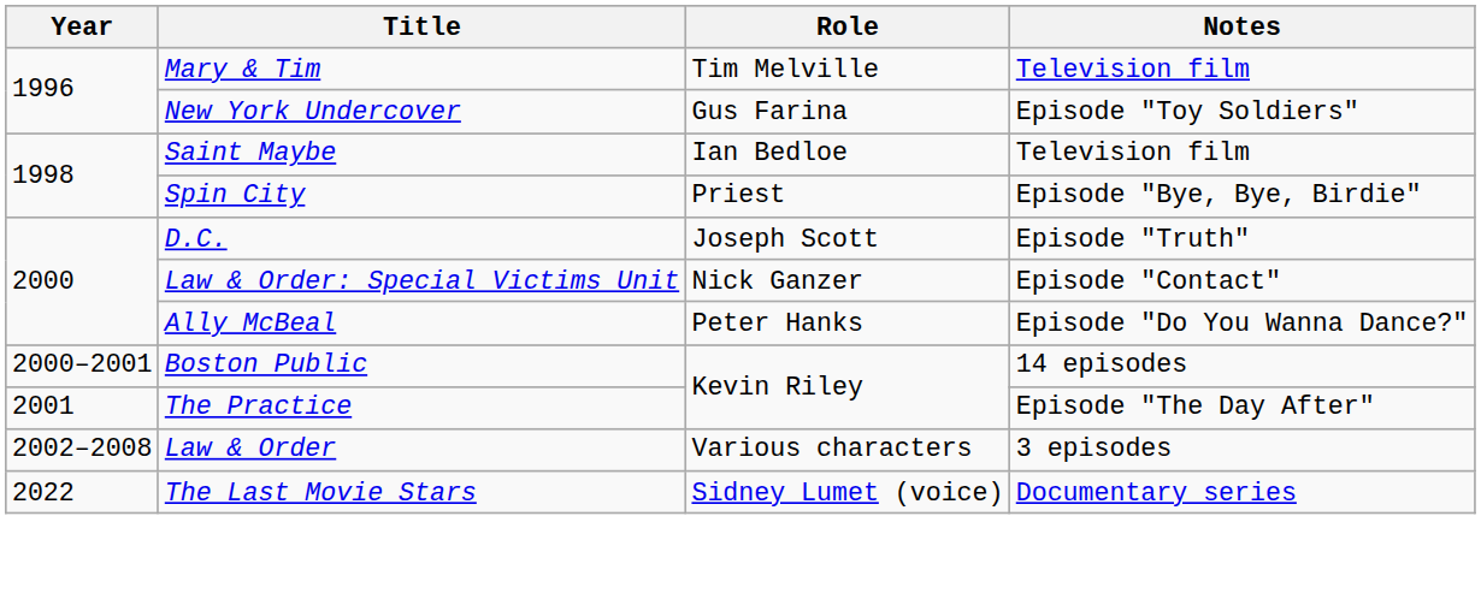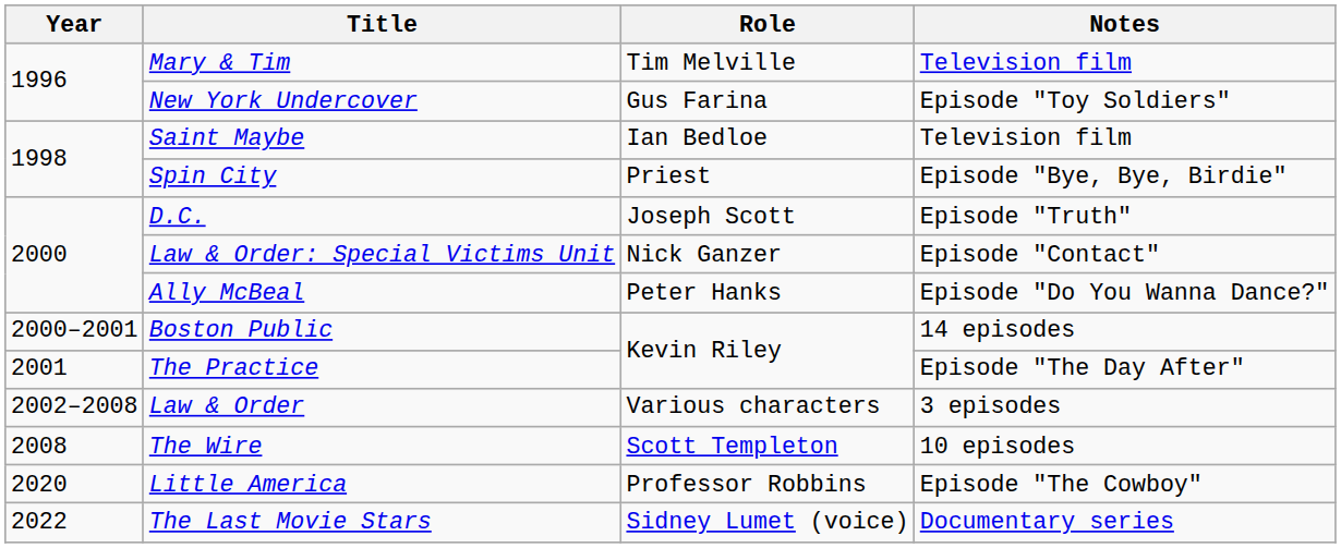 <table class="wikitable">
 <tr>
 <th>Year</th>
 <th>Title</th>
 <th>Role</th>
 <th>Notes</th>
 </tr>
 <tr>
 <td rowspan=2>1996</td>
 <td><em><a href='#'>Mary & Tim</a></em></td>
 <td>Tim Melville</td>
 <td><a href='#'>Television film</a></td>
 </tr>
 <tr>
 <td><em><a href='#'>New York Undercover</a></em></td>
 <td>Gus Farina</td>
 <td>Episode "Toy Soldiers"</td>
 </tr>
 <tr>
 <td rowspan=2>1998</td>
 <td><em><a href='#'>Saint Maybe</a></em></td>
 <td>Ian Bedloe</td>
 <td>Television film</td>
 </tr>
 <tr>
 <td><em><a href='#'>Spin City</a></em></td>
 <td>Priest</td>
 <td>Episode "Bye, Bye, Birdie"</td>
 </tr>
 <tr>
 <td rowspan=3>2000</td>
 <td><em><a href='#'>D.C.</a></em></td>
 <td>Joseph Scott</td>
 <td>Episode "Truth"</td>
 </tr>
 <tr>
 <td><em><a href='#'>Law & Order: Special Victims Unit</a></em></td>
 <td>Nick Ganzer</td>
 <td>Episode "Contact"</td>
 </tr>
 <tr>
 <td><em><a href='#'>Ally McBeal</a></em></td>
 <td>Peter Hanks</td>
 <td>Episode "Do You Wanna Dance?"</td>
 </tr>
 <tr>
 <td>2000–2001</td>
 <td><em><a href='#'>Boston Public</a></em></td>
 <td rowspan=2>Kevin Riley</td>
 <td>14 episodes</td>
 </tr>
 <tr>
 <td>2001</td>
 <td><em><a href='#'>The Practice</a></em></td>
 <td>Episode "The Day After"</td>
 </tr>
 <tr>
 <td>2002–2008</td>
 <td><em><a href='#'>Law & Order</a></em></td>
 <td>Various characters</td>
 <td>3 episodes</td>
 </tr>
 <tr>
+<td>2008</td>
+<td><em><a href='#'>The Wire</a></em></td>
+<td><a href='#'>Scott Templeton</a></td>
+<td>10 episodes</td>
+</tr>
+<tr>
+<td>2020</td>
+<td><em><a href='#'>Little America</a></em></td>
+<td>Professor Robbins</td>
+<td>Episode "The Cowboy"</td>
+</tr>
+<tr>
 <td>2022</td>
 <td><em><a href='#'>The Last Movie Stars</a></em></td>
 <td><a href='#'>Sidney Lumet</a> (voice)</td>
 <td><a href='#'>Documentary series</a></td>
 </tr>
 </table>
